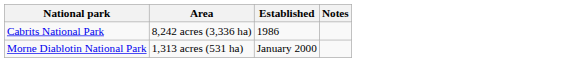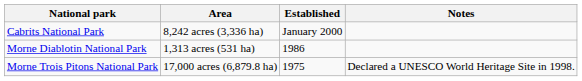 <table class="wikitable">
 <tr>
 <th>National park</th>
 <th>Area</th>
 <th>Established</th>
 <th>Notes</th>
 </tr>
 <tr>
 <td><a href='#'>Cabrits National Park</a></td>
 <td>8,242 acres (3,336 ha)</td>
-<td>1986</td>
+<td>January 2000</td>
 <td></td>
 </tr>
 <tr>
 <td><a href='#'>Morne Diablotin National Park</a></td>
 <td>1,313 acres (531 ha)</td>
-<td>January 2000</td>
+<td>1986</td>
 <td></td>
 </tr>
+<tr>
+<td><a href='#'>Morne Trois Pitons National Park</a></td>
+<td>17,000 acres (6,879.8 ha)</td>
+<td>1975</td>
+<td>Declared a UNESCO World Heritage Site in 1998.</td>
+</tr>
 </table>
